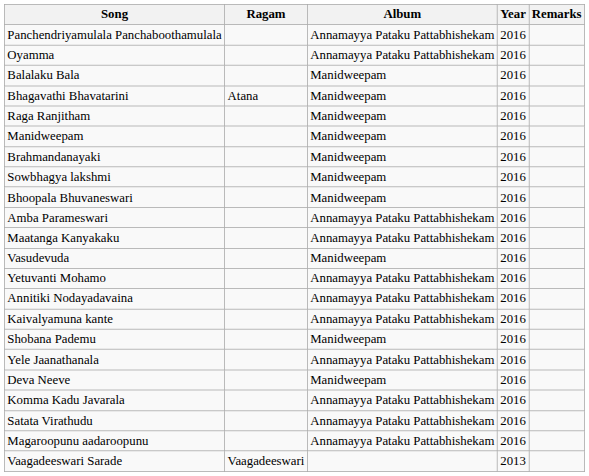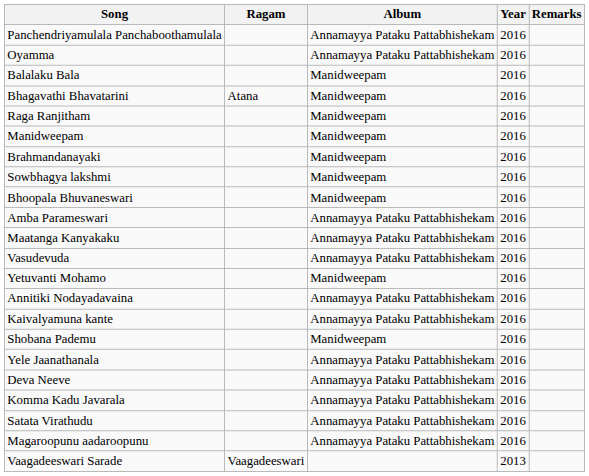 <table class="wikitable sortable">
 <tr>
 <th>Song</th>
 <th>Ragam</th>
 <th>Album</th>
 <th>Year</th>
 <th>Remarks</th>
 </tr>
 <tr>
 <td>Panchendriyamulala Panchaboothamulala</td>
 <td></td>
 <td>Annamayya Pataku Pattabhishekam</td>
 <td>2016</td>
 <td></td>
 </tr>
 <tr>
 <td>Oyamma</td>
 <td></td>
 <td>Annamayya Pataku Pattabhishekam</td>
 <td>2016</td>
 <td></td>
 </tr>
 <tr>
 <td>Balalaku Bala</td>
 <td></td>
 <td>Manidweepam</td>
 <td>2016</td>
 <td></td>
 </tr>
 <tr>
 <td>Bhagavathi Bhavatarini</td>
 <td>Atana</td>
 <td>Manidweepam</td>
 <td>2016</td>
 <td></td>
 </tr>
 <tr>
 <td>Raga Ranjitham</td>
 <td></td>
 <td>Manidweepam</td>
 <td>2016</td>
 <td></td>
 </tr>
 <tr>
 <td>Manidweepam</td>
 <td></td>
 <td>Manidweepam</td>
 <td>2016</td>
 <td></td>
 </tr>
 <tr>
 <td>Brahmandanayaki</td>
 <td></td>
 <td>Manidweepam</td>
 <td>2016</td>
 <td></td>
 </tr>
 <tr>
 <td>Sowbhagya lakshmi</td>
 <td></td>
 <td>Manidweepam</td>
 <td>2016</td>
 <td></td>
 </tr>
 <tr>
 <td>Bhoopala Bhuvaneswari</td>
 <td></td>
 <td>Manidweepam</td>
 <td>2016</td>
 <td></td>
 </tr>
 <tr>
 <td>Amba Parameswari</td>
 <td></td>
 <td>Annamayya Pataku Pattabhishekam</td>
 <td>2016</td>
 <td></td>
 </tr>
 <tr>
 <td>Maatanga Kanyakaku</td>
 <td></td>
 <td>Annamayya Pataku Pattabhishekam</td>
 <td>2016</td>
 <td></td>
 </tr>
 <tr>
 <td>Vasudevuda</td>
 <td></td>
-<td>Manidweepam</td>
+<td>Annamayya Pataku Pattabhishekam</td>
 <td>2016</td>
 <td></td>
 </tr>
 <tr>
 <td>Yetuvanti Mohamo</td>
 <td></td>
-<td>Annamayya Pataku Pattabhishekam</td>
+<td>Manidweepam</td>
 <td>2016</td>
 <td></td>
 </tr>
 <tr>
 <td>Annitiki Nodayadavaina</td>
 <td></td>
 <td>Annamayya Pataku Pattabhishekam</td>
 <td>2016</td>
 <td></td>
 </tr>
 <tr>
 <td>Kaivalyamuna kante</td>
 <td></td>
 <td>Annamayya Pataku Pattabhishekam</td>
 <td>2016</td>
 <td></td>
 </tr>
 <tr>
 <td>Shobana Pademu</td>
 <td></td>
 <td>Manidweepam</td>
 <td>2016</td>
 <td></td>
 </tr>
 <tr>
 <td>Yele Jaanathanala</td>
 <td></td>
 <td>Annamayya Pataku Pattabhishekam</td>
 <td>2016</td>
 <td></td>
 </tr>
 <tr>
 <td>Deva Neeve</td>
 <td></td>
-<td>Manidweepam</td>
+<td>Annamayya Pataku Pattabhishekam</td>
 <td>2016</td>
 <td></td>
 </tr>
 <tr>
 <td>Komma Kadu Javarala</td>
 <td></td>
 <td>Annamayya Pataku Pattabhishekam</td>
 <td>2016</td>
 <td></td>
 </tr>
 <tr>
 <td>Satata Virathudu</td>
 <td></td>
 <td>Annamayya Pataku Pattabhishekam</td>
 <td>2016</td>
 <td></td>
 </tr>
 <tr>
 <td>Magaroopunu aadaroopunu</td>
 <td></td>
 <td>Annamayya Pataku Pattabhishekam</td>
 <td>2016</td>
 <td></td>
 </tr>
 <tr>
 <td>Vaagadeeswari Sarade</td>
 <td>Vaagadeeswari</td>
 <td></td>
 <td>2013</td>
 <td></td>
 </tr>
 </table>
